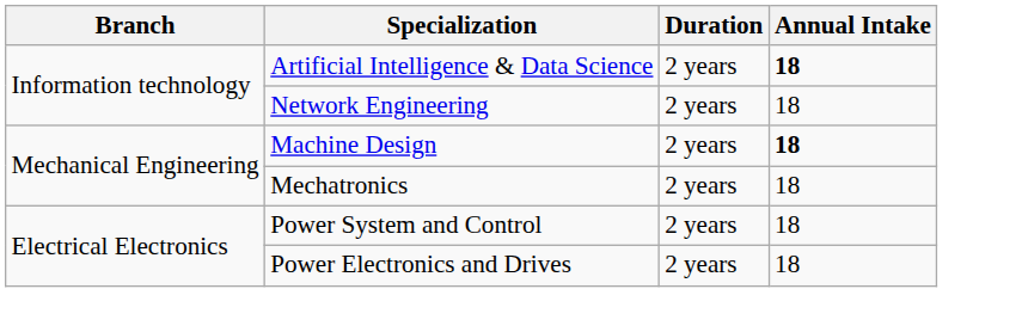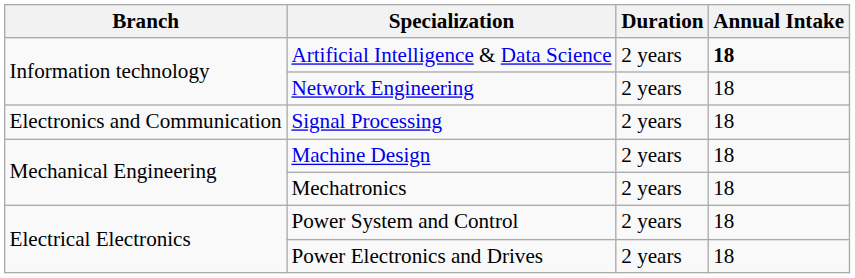 <table class="wikitable">
 <tr>
 <th>Branch</th>
 <th>Specialization</th>
 <th>Duration</th>
 <th>Annual Intake</th>
 </tr>
 <tr>
 <td rowspan="2">Information technology</td>
 <td><a href='#'>Artificial Intelligence</a> & <a href='#'>Data Science</a></td>
 <td>2 years</td>
 <td><strong>18</strong></td>
 </tr>
 <tr>
 <td><a href='#'>Network Engineering</a></td>
 <td>2 years</td>
 <td>18</td>
 </tr>
 <tr>
+<td>Electronics and Communication</td>
+<td><a href='#'>Signal Processing</a></td>
+<td>2 years</td>
+<td>18</td>
+</tr>
+<tr>
 <td rowspan="2">Mechanical Engineering</td>
 <td><a href='#'>Machine Design</a></td>
 <td>2 years</td>
-<td><strong>18</strong></td>
+<td>18</td>
 </tr>
 <tr>
 <td>Mechatronics</td>
 <td>2 years</td>
 <td>18</td>
 </tr>
 <tr>
 <td rowspan="2">Electrical Electronics</td>
 <td>Power System and Control</td>
 <td>2 years</td>
 <td>18</td>
 </tr>
 <tr>
 <td>Power Electronics and Drives</td>
 <td>2 years</td>
 <td>18</td>
 </tr>
 </table>
